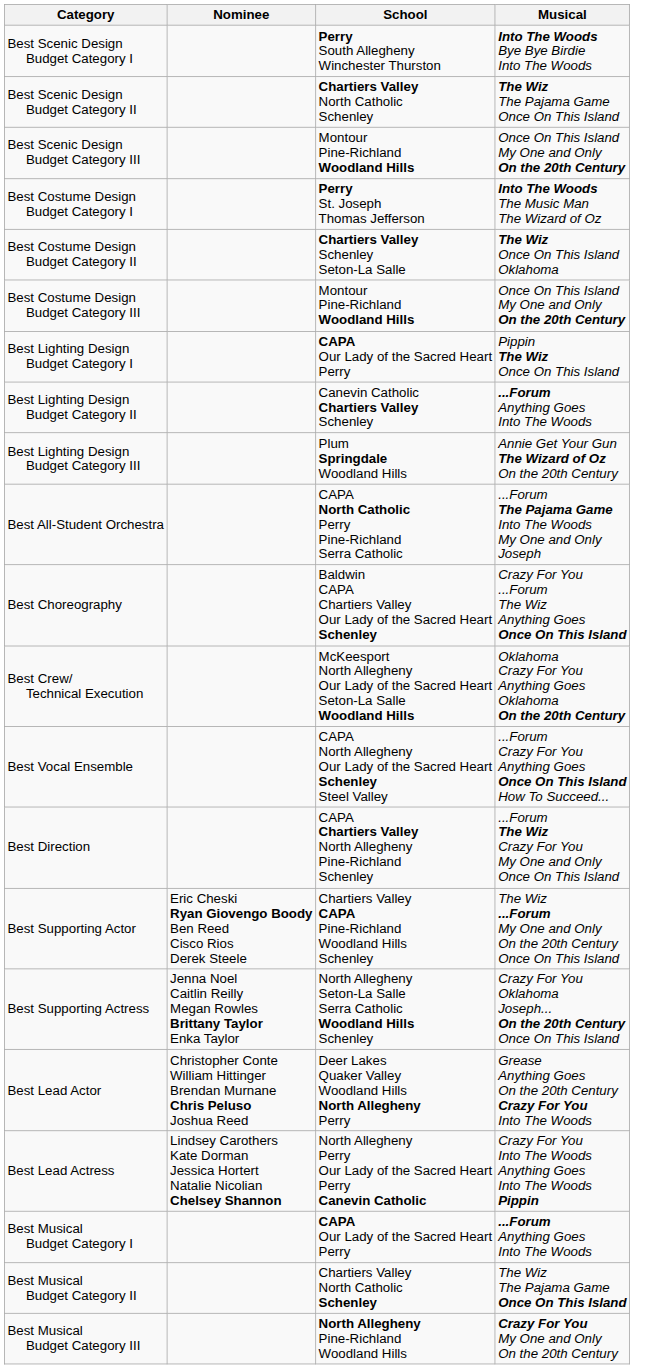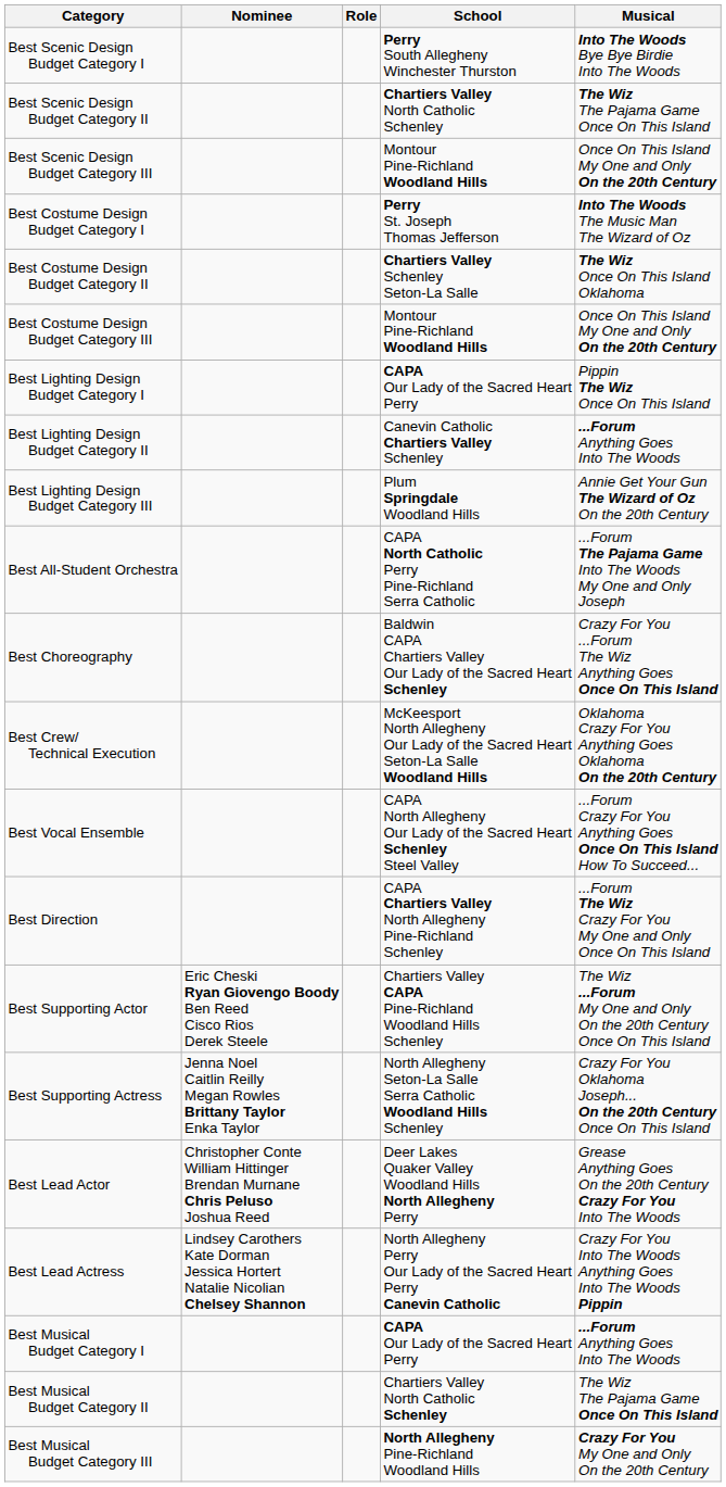 <table class="wikitable">
 <tr>
 <th>Category</th>
 <th>Nominee</th>
+<th>Role</th>
 <th>School</th>
 <th>Musical</th>
 </tr>
 <tr>
 <td>Best Scenic Design<br>     Budget Category I</td>
+<td></td>
 <td></td>
 <td><strong>Perry</strong><br>South Allegheny<br>Winchester Thurston</td>
 <td><strong><em>Into The Woods</em></strong><br><em>Bye Bye Birdie</em><br><em>Into The Woods</em></td>
 </tr>
 <tr>
 <td>Best Scenic Design<br>     Budget Category II</td>
 <td></td>
+<td></td>
 <td><strong>Chartiers Valley</strong><br>North Catholic<br>Schenley</td>
 <td><strong><em>The Wiz</em></strong><br><em>The Pajama Game</em><br><em>Once On This Island</em></td>
 </tr>
 <tr>
 <td>Best Scenic Design<br>     Budget Category III</td>
+<td></td>
 <td></td>
 <td>Montour<br>Pine-Richland<br><strong>Woodland Hills</strong></td>
 <td><em>Once On This Island</em><br><em>My One and Only</em><br><strong><em>On the 20th Century</em></strong></td>
 </tr>
 <tr>
 <td>Best Costume Design<br>     Budget Category I</td>
 <td></td>
+<td></td>
 <td><strong>Perry</strong><br>St. Joseph<br>Thomas Jefferson</td>
 <td><strong><em>Into The Woods</em></strong><br><em>The Music Man</em><br><em>The Wizard of Oz</em></td>
 </tr>
 <tr>
 <td>Best Costume Design<br>     Budget Category II</td>
+<td></td>
 <td></td>
 <td><strong>Chartiers Valley</strong><br>Schenley<br>Seton-La Salle</td>
 <td><strong><em>The Wiz</em></strong><br><em>Once On This Island</em><br><em>Oklahoma</em></td>
 </tr>
 <tr>
 <td>Best Costume Design<br>     Budget Category III</td>
 <td></td>
+<td></td>
 <td>Montour<br>Pine-Richland<br><strong>Woodland Hills</strong></td>
 <td><em>Once On This Island</em><br><em>My One and Only</em><br><strong><em>On the 20th Century</em></strong></td>
 </tr>
 <tr>
 <td>Best Lighting Design<br>     Budget Category I</td>
+<td></td>
 <td></td>
 <td><strong>CAPA</strong><br>Our Lady of the Sacred Heart<br>Perry</td>
 <td><em>Pippin</em><br><strong><em>The Wiz</em></strong><br><em>Once On This Island</em></td>
 </tr>
 <tr>
 <td>Best Lighting Design<br>     Budget Category II</td>
 <td></td>
+<td></td>
 <td>Canevin Catholic<br><strong>Chartiers Valley</strong><br>Schenley</td>
 <td><strong><em>...Forum</em></strong><br><em>Anything Goes</em><br><em>Into The Woods</em></td>
 </tr>
 <tr>
 <td>Best Lighting Design<br>     Budget Category III</td>
+<td></td>
 <td></td>
 <td>Plum<br><strong>Springdale</strong><br>Woodland Hills</td>
 <td><em>Annie Get Your Gun</em><br><strong><em>The Wizard of Oz</em></strong><br><em>On the 20th Century</em></td>
 </tr>
 <tr>
 <td>Best All-Student Orchestra</td>
 <td></td>
+<td></td>
 <td>CAPA<br><strong>North Catholic</strong><br>Perry<br>Pine-Richland<br>Serra Catholic</td>
 <td><em>...Forum</em><br><strong><em>The Pajama Game</em></strong><br><em>Into The Woods</em><br><em>My One and Only</em><br><em>Joseph</em></td>
 </tr>
 <tr>
 <td>Best Choreography</td>
+<td></td>
 <td></td>
 <td>Baldwin<br>CAPA<br>Chartiers Valley<br>Our Lady of the Sacred Heart<br><strong>Schenley</strong></td>
 <td><em>Crazy For You</em><br><em>...Forum</em><br><em>The Wiz</em><br><em>Anything Goes</em><br><strong><em>Once On This Island</em></strong></td>
 </tr>
 <tr>
 <td>Best Crew/<br>     Technical Execution</td>
 <td></td>
+<td></td>
 <td>McKeesport<br>North Allegheny<br>Our Lady of the Sacred Heart<br>Seton-La Salle<br><strong>Woodland Hills</strong></td>
 <td><em>Oklahoma</em><br><em>Crazy For You</em><br><em>Anything Goes</em><br><em>Oklahoma</em><br><strong><em>On the 20th Century</em></strong></td>
 </tr>
 <tr>
 <td>Best Vocal Ensemble</td>
+<td></td>
 <td></td>
 <td>CAPA<br>North Allegheny<br>Our Lady of the Sacred Heart<br><strong>Schenley</strong><br>Steel Valley</td>
 <td><em>...Forum</em><br><em>Crazy For You</em><br><em>Anything Goes</em><br><strong><em>Once On This Island</em></strong><br><em>How To Succeed...</em></td>
 </tr>
 <tr>
 <td>Best Direction</td>
 <td></td>
+<td></td>
 <td>CAPA<br><strong>Chartiers Valley</strong><br>North Allegheny<br>Pine-Richland<br>Schenley</td>
 <td><em>...Forum</em><br><strong><em>The Wiz</em></strong><br><em>Crazy For You</em><br><em>My One and Only</em><br><em>Once On This Island</em></td>
 </tr>
 <tr>
 <td>Best Supporting Actor</td>
 <td>Eric Cheski<br><strong>Ryan Giovengo Boody</strong><br>Ben Reed<br>Cisco Rios<br>Derek Steele</td>
+<td></td>
 <td>Chartiers Valley<br><strong>CAPA</strong><br>Pine-Richland<br>Woodland Hills<br>Schenley</td>
 <td><em>The Wiz</em><br><strong><em>...Forum</em></strong><br><em>My One and Only</em><br><em>On the 20th Century</em><br><em>Once On This Island</em></td>
 </tr>
 <tr>
 <td>Best Supporting Actress</td>
 <td>Jenna Noel<br>Caitlin Reilly<br>Megan Rowles<br><strong>Brittany Taylor</strong><br>Enka Taylor</td>
+<td></td>
 <td>North Allegheny<br>Seton-La Salle<br>Serra Catholic<br><strong>Woodland Hills</strong><br>Schenley</td>
 <td><em>Crazy For You</em><br><em>Oklahoma</em><br><em>Joseph...</em><br><strong><em>On the 20th Century</em></strong><br><em>Once On This Island</em></td>
 </tr>
 <tr>
 <td>Best Lead Actor</td>
 <td>Christopher Conte<br>William Hittinger<br>Brendan Murnane<br><strong>Chris Peluso</strong><br>Joshua Reed</td>
+<td></td>
 <td>Deer Lakes<br>Quaker Valley<br>Woodland Hills<br><strong>North Allegheny</strong><br>Perry</td>
 <td><em>Grease</em><br><em>Anything Goes</em><br><em>On the 20th Century</em><br><strong><em>Crazy For You</em></strong><br><em>Into The Woods</em></td>
 </tr>
 <tr>
 <td>Best Lead Actress</td>
 <td>Lindsey Carothers<br>Kate Dorman<br>Jessica Hortert<br>Natalie Nicolian<br><strong>Chelsey Shannon</strong></td>
+<td></td>
 <td>North Allegheny<br>Perry<br>Our Lady of the Sacred Heart<br>Perry<br><strong>Canevin Catholic</strong></td>
 <td><em>Crazy For You</em><br><em>Into The Woods</em><br><em>Anything Goes</em><br><em>Into The Woods</em><br><strong><em>Pippin</em></strong></td>
 </tr>
 <tr>
 <td>Best Musical<br>     Budget Category I</td>
+<td></td>
 <td></td>
 <td><strong>CAPA</strong><br>Our Lady of the Sacred Heart<br>Perry</td>
 <td><strong><em>...Forum</em></strong><br><em>Anything Goes</em><br><em>Into The Woods</em></td>
 </tr>
 <tr>
 <td>Best Musical<br>     Budget Category II</td>
 <td></td>
+<td></td>
 <td>Chartiers Valley<br>North Catholic<br><strong>Schenley</strong></td>
 <td><em>The Wiz</em><br><em>The Pajama Game</em><br><strong><em>Once On This Island</em></strong></td>
 </tr>
 <tr>
 <td>Best Musical<br>     Budget Category III</td>
 <td></td>
+<td></td>
 <td><strong>North Allegheny</strong><br>Pine-Richland<br>Woodland Hills</td>
 <td><strong><em>Crazy For You</em></strong><br><em>My One and Only</em><br><em>On the 20th Century</em></td>
 </tr>
 </table>
